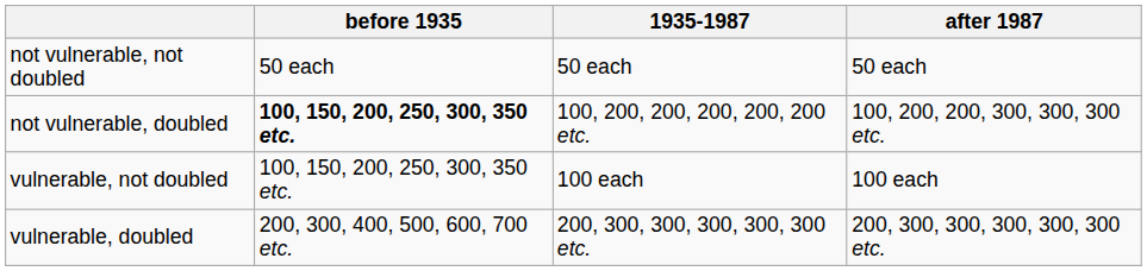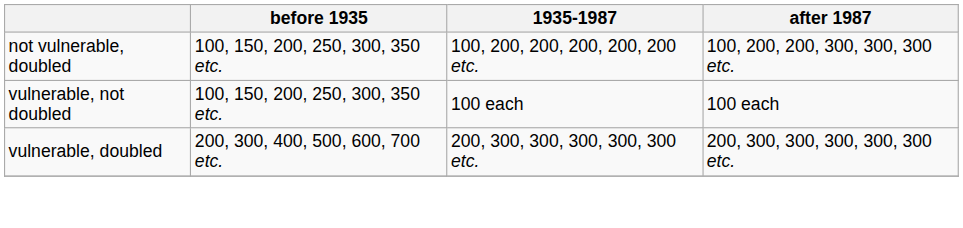 <table class="wikitable">
 <tr>
 <th></th>
 <th>before 1935</th>
 <th>1935-1987</th>
 <th>after 1987</th>
 </tr>
 <tr>
-<td>not vulnerable, not doubled</td>
-<td>50 each</td>
-<td>50 each</td>
-<td>50 each</td>
-</tr>
-<tr>
 <td>not vulnerable, doubled</td>
-<td><strong>100, 150, 200, 250, 300, 350 <em>etc.</em></strong></td>
+<td>100, 150, 200, 250, 300, 350 <em>etc.</em></td>
 <td>100, 200, 200, 200, 200, 200 <em>etc.</em></td>
 <td>100, 200, 200, 300, 300, 300 <em>etc.</em></td>
 </tr>
 <tr>
 <td>vulnerable, not doubled</td>
 <td>100, 150, 200, 250, 300, 350 <em>etc.</em></td>
 <td>100 each</td>
 <td>100 each</td>
 </tr>
 <tr>
 <td>vulnerable, doubled</td>
 <td>200, 300, 400, 500, 600, 700 <em>etc.</em></td>
 <td>200, 300, 300, 300, 300, 300 <em>etc.</em></td>
 <td>200, 300, 300, 300, 300, 300 <em>etc.</em></td>
 </tr>
 <tr>
 </tr>
 </table>
